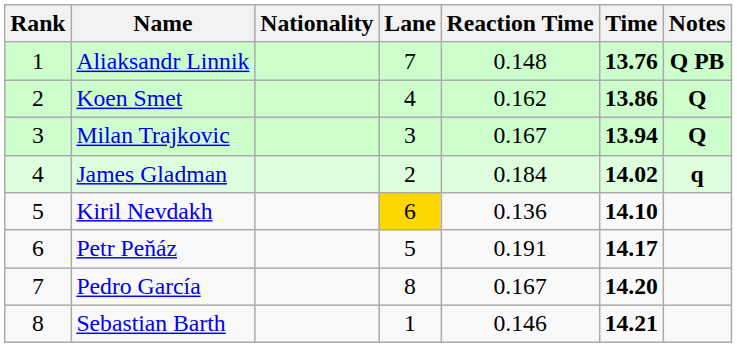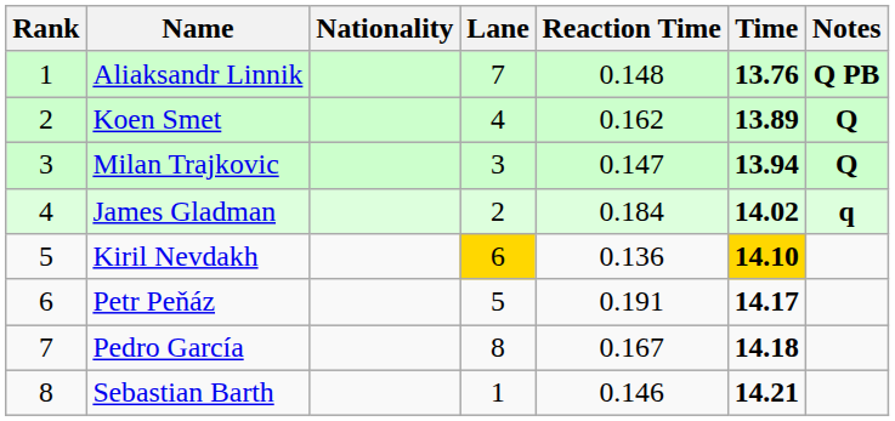 <table class="wikitable sortable" style="text-align:center">
 <tr>
 <th>Rank</th>
 <th>Name</th>
 <th>Nationality</th>
 <th>Lane</th>
 <th>Reaction Time</th>
 <th>Time</th>
 <th>Notes</th>
 </tr>
 <tr bgcolor=ccffcc>
 <td>1</td>
 <td align=left><a href='#'>Aliaksandr Linnik</a></td>
 <td align=left></td>
 <td>7</td>
 <td>0.148</td>
 <td><strong>13.76</strong></td>
 <td><strong>Q PB</strong></td>
 </tr>
 <tr bgcolor=ccffcc>
 <td>2</td>
 <td align=left><a href='#'>Koen Smet</a></td>
 <td align=left></td>
 <td>4</td>
 <td>0.162</td>
-<td><strong>13.86</strong></td>
+<td><strong>13.89</strong></td>
 <td><strong>Q</strong></td>
 </tr>
 <tr bgcolor=ccffcc>
 <td>3</td>
 <td align=left><a href='#'>Milan Trajkovic</a></td>
 <td align=left></td>
 <td>3</td>
-<td>0.167</td>
+<td>0.147</td>
 <td><strong>13.94</strong></td>
 <td><strong>Q</strong></td>
 </tr>
 <tr bgcolor=ddffdd>
 <td>4</td>
 <td align=left><a href='#'>James Gladman</a></td>
 <td align=left></td>
 <td>2</td>
 <td>0.184</td>
 <td><strong>14.02</strong></td>
 <td><strong>q</strong></td>
 </tr>
 <tr>
 <td>5</td>
 <td align=left><a href='#'>Kiril Nevdakh</a></td>
 <td align=left></td>
 <td style="background: gold;">6</td>
 <td>0.136</td>
-<td><strong>14.10</strong></td>
+<td style="background: gold;"><strong>14.10</strong></td>
 <td></td>
 </tr>
 <tr>
 <td>6</td>
 <td align=left><a href='#'>Petr Peňáz</a></td>
 <td align=left></td>
 <td>5</td>
 <td>0.191</td>
 <td><strong>14.17</strong></td>
 <td></td>
 </tr>
 <tr>
 <td>7</td>
 <td align=left><a href='#'>Pedro García</a></td>
 <td align=left></td>
 <td>8</td>
 <td>0.167</td>
-<td><strong>14.20</strong></td>
+<td><strong>14.18</strong></td>
 <td></td>
 </tr>
 <tr>
 <td>8</td>
 <td align=left><a href='#'>Sebastian Barth</a></td>
 <td align=left></td>
 <td>1</td>
 <td>0.146</td>
 <td><strong>14.21</strong></td>
 <td></td>
 </tr>
 </table>
